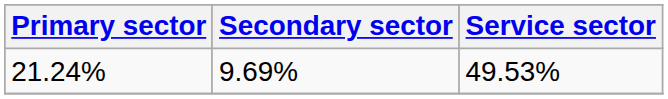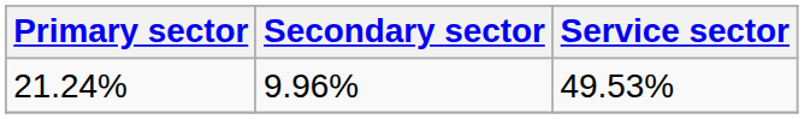 <table class="wikitable" border="1">
 <tr>
 <th><a href='#'>Primary sector</a></th>
 <th><a href='#'>Secondary sector</a></th>
 <th><a href='#'>Service sector</a></th>
 </tr>
 <tr>
 <td>21.24%</td>
-<td>9.69%</td>
+<td>9.96%</td>
 <td>49.53%</td>
 </tr>
 <tr>
 </tr>
 </table>
